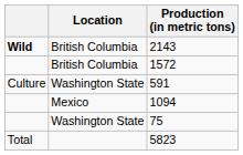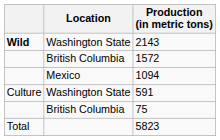 <table class="wikitable">
 <tr>
 <th></th>
 <th>Location</th>
 <th>Production<br>(in metric tons)</th>
 </tr>
 <tr>
 <td><strong>Wild</strong></td>
-<td>British Columbia</td>
+<td>Washington State</td>
 <td>2143</td>
 </tr>
 <tr>
 <td></td>
 <td>British Columbia</td>
 <td>1572</td>
+</tr>
+<tr>
+<td></td>
+<td>Mexico</td>
+<td>1094</td>
 </tr>
 <tr || Alaska ||     348>
 <td>Culture</td>
 <td>Washington State</td>
 <td>591</td>
 </tr>
 <tr>
 <td></td>
-<td>Mexico</td>
-<td>1094</td>
-</tr>
-<tr>
-<td></td>
-<td>Washington State</td>
+<td>British Columbia</td>
 <td>75</td>
 </tr>
 <tr>
 <td>Total</td>
 <td></td>
 <td>5823</td>
 </tr>
 </table>
